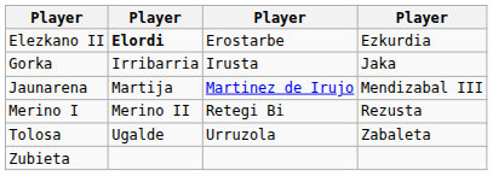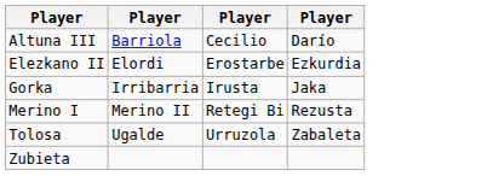 <table class="wikitable" border="1">
 <tr>
 <th>Player</th>
 <th>Player</th>
 <th>Player</th>
 <th>Player</th>
 </tr>
 <tr>
+<td>Altuna III</td>
+<td><a href='#'>Barriola</a></td>
+<td>Cecilio</td>
+<td>Darío</td>
+</tr>
+<tr>
 <td>Elezkano II</td>
-<td><strong>Elordi</strong></td>
+<td>Elordi</td>
 <td>Erostarbe</td>
 <td>Ezkurdia</td>
 </tr>
 <tr>
 <td>Gorka</td>
 <td>Irribarria</td>
 <td>Irusta</td>
 <td>Jaka</td>
-</tr>
-<tr>
-<td>Jaunarena</td>
-<td>Martija</td>
-<td><a href='#'>Martinez de Irujo</a></td>
-<td>Mendizabal III</td>
 </tr>
 <tr>
 <td>Merino I</td>
 <td>Merino II</td>
 <td>Retegi Bi</td>
 <td>Rezusta</td>
 </tr>
 <tr>
 <td>Tolosa</td>
 <td>Ugalde</td>
 <td>Urruzola</td>
 <td>Zabaleta</td>
 </tr>
 <tr>
 <td>Zubieta</td>
 <td></td>
 <td></td>
 <td></td>
 </tr>
 </table>
